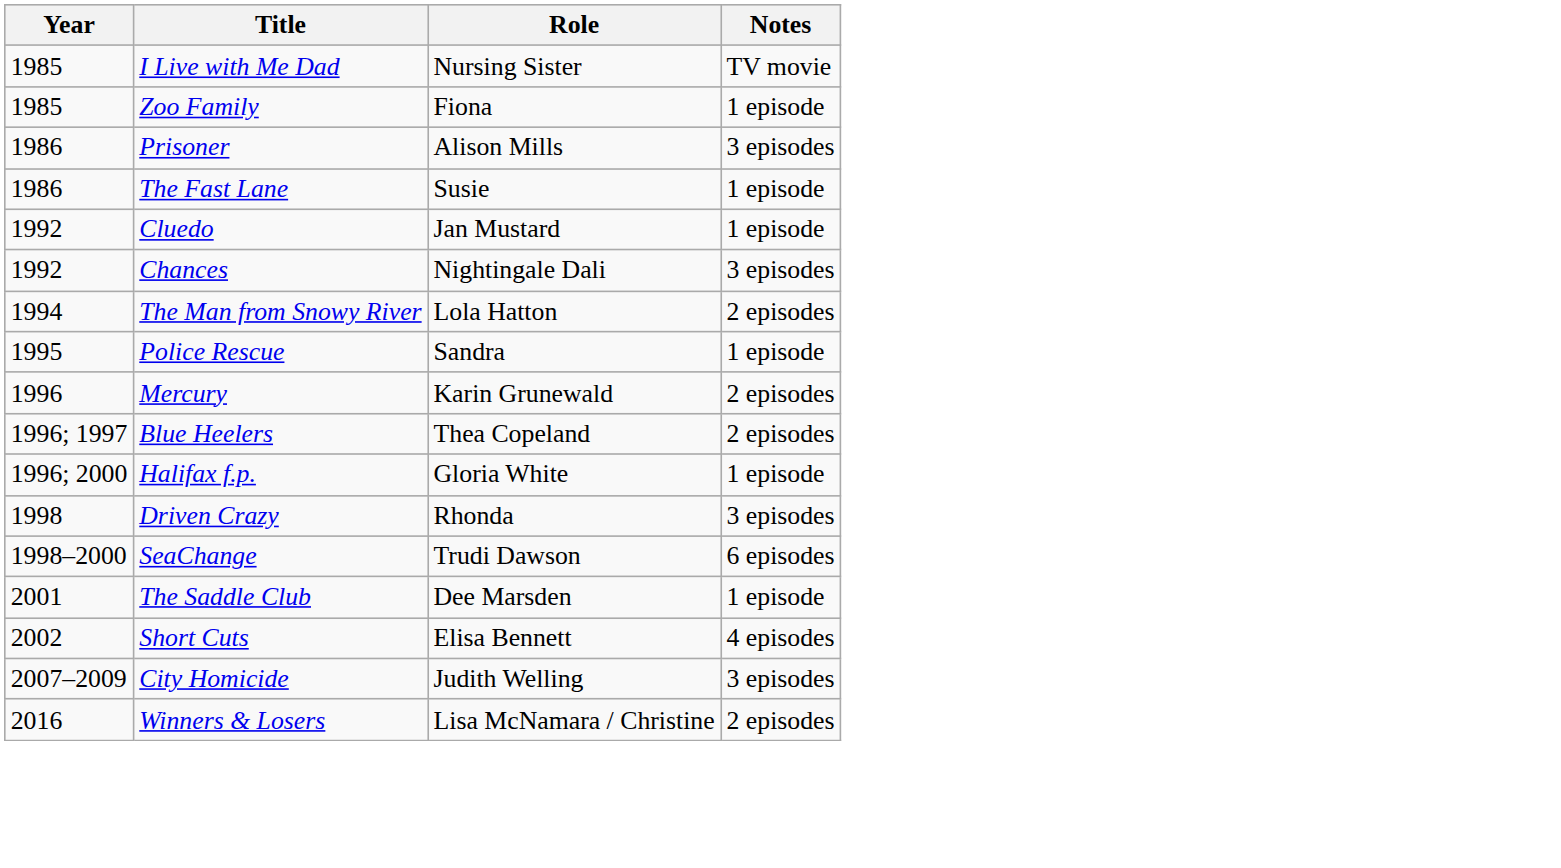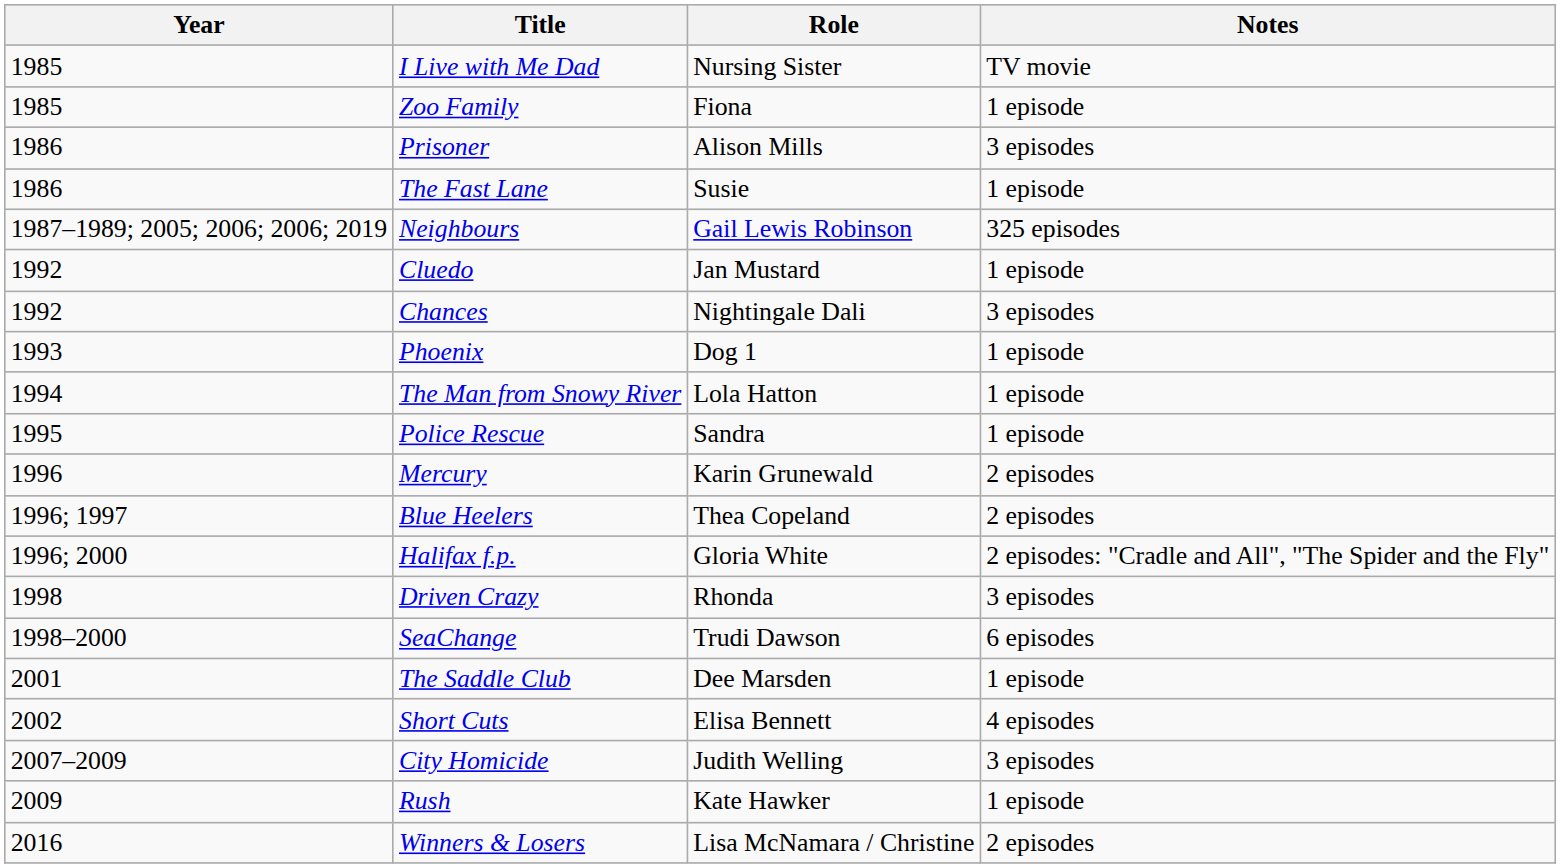 <table class=wikitable>
 <tr>
 <th>Year</th>
 <th>Title</th>
 <th>Role</th>
 <th>Notes</th>
 </tr>
 <tr>
 <td>1985</td>
 <td><em><a href='#'>I Live with Me Dad</a></em></td>
 <td>Nursing Sister</td>
 <td>TV movie</td>
 </tr>
 <tr>
 <td>1985</td>
 <td><em><a href='#'>Zoo Family</a></em></td>
 <td>Fiona</td>
 <td>1 episode</td>
 </tr>
 <tr>
 <td>1986</td>
 <td><em><a href='#'>Prisoner</a></em></td>
 <td>Alison Mills</td>
 <td>3 episodes</td>
 </tr>
 <tr>
 <td>1986</td>
 <td><em><a href='#'>The Fast Lane</a></em></td>
 <td>Susie</td>
 <td>1 episode</td>
 </tr>
 <tr>
+<td>1987–1989; 2005; 2006; 2006; 2019</td>
+<td><em><a href='#'>Neighbours</a></em></td>
+<td><a href='#'>Gail Lewis Robinson</a></td>
+<td>325 episodes</td>
+</tr>
+<tr>
 <td>1992</td>
 <td><em><a href='#'>Cluedo</a></em></td>
 <td>Jan Mustard</td>
 <td>1 episode</td>
 </tr>
 <tr>
 <td>1992</td>
 <td><em><a href='#'>Chances</a></em></td>
 <td>Nightingale Dali</td>
 <td>3 episodes</td>
 </tr>
 <tr>
+<td>1993</td>
+<td><em><a href='#'>Phoenix</a></em></td>
+<td>Dog 1</td>
+<td>1 episode</td>
+</tr>
+<tr>
 <td>1994</td>
 <td><em><a href='#'>The Man from Snowy River</a></em></td>
 <td>Lola Hatton</td>
-<td>2 episodes</td>
+<td>1 episode</td>
 </tr>
 <tr>
 <td>1995</td>
 <td><em><a href='#'>Police Rescue</a></em></td>
 <td>Sandra</td>
 <td>1 episode</td>
 </tr>
 <tr>
 <td>1996</td>
 <td><em><a href='#'>Mercury</a></em></td>
 <td>Karin Grunewald</td>
 <td>2 episodes</td>
 </tr>
 <tr>
 <td>1996; 1997</td>
 <td><em><a href='#'>Blue Heelers</a></em></td>
 <td>Thea Copeland</td>
 <td>2 episodes</td>
 </tr>
 <tr>
 <td>1996; 2000</td>
 <td><em><a href='#'>Halifax f.p.</a></em></td>
 <td>Gloria White</td>
-<td>1 episode</td>
+<td>2 episodes: "Cradle and All", "The Spider and the Fly"</td>
 </tr>
 <tr>
 <td>1998</td>
 <td><em><a href='#'>Driven Crazy</a></em></td>
 <td>Rhonda</td>
 <td>3 episodes</td>
 </tr>
 <tr>
 <td>1998–2000</td>
 <td><em><a href='#'>SeaChange</a></em></td>
 <td>Trudi Dawson</td>
 <td>6 episodes</td>
 </tr>
 <tr>
 <td>2001</td>
 <td><em><a href='#'>The Saddle Club</a></em></td>
 <td>Dee Marsden</td>
 <td>1 episode</td>
 </tr>
 <tr>
 <td>2002</td>
 <td><em><a href='#'>Short Cuts</a></em></td>
 <td>Elisa Bennett</td>
 <td>4 episodes</td>
 </tr>
 <tr>
 <td>2007–2009</td>
 <td><em><a href='#'>City Homicide</a></em></td>
 <td>Judith Welling</td>
 <td>3 episodes</td>
 </tr>
 <tr>
+<td>2009</td>
+<td><em><a href='#'>Rush</a></em></td>
+<td>Kate Hawker</td>
+<td>1 episode</td>
+</tr>
+<tr>
 <td>2016</td>
 <td><em><a href='#'>Winners & Losers</a></em></td>
 <td>Lisa McNamara / Christine</td>
 <td>2 episodes</td>
 </tr>
 </table>
